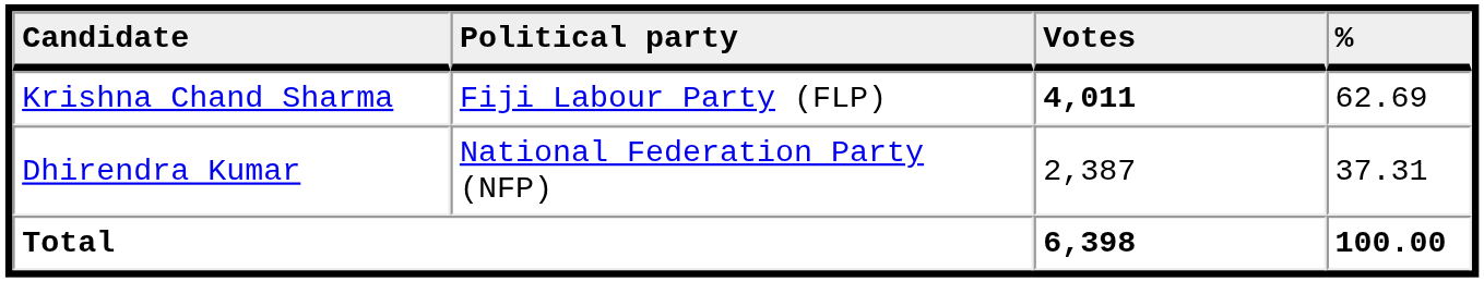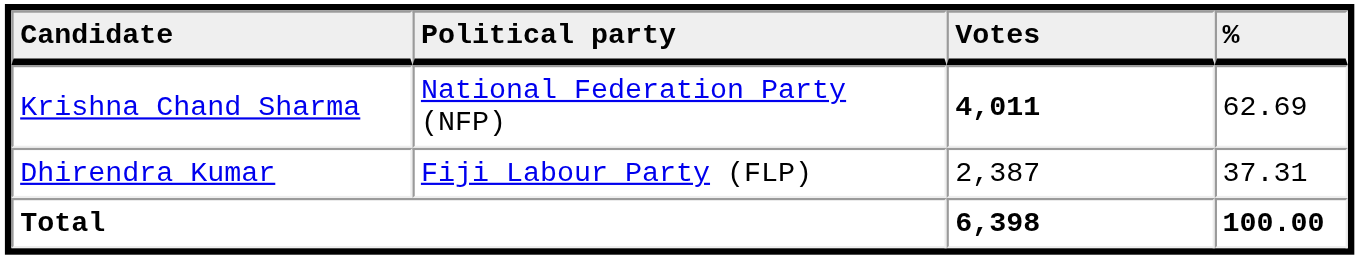 <table table width="70%" border="1" align="center" cellpadding=3 cellspacing=0 style="margin:5px; border:3px solid;">
 <tr>
 <td td width="30%" style="border-bottom:3px solid; background:#efefef;"><strong>Candidate</strong></td>
 <td td width="40%" style="border-bottom:3px solid; background:#efefef;"><strong>Political party</strong></td>
 <td td width="20%" style="border-bottom:3px solid; background:#efefef;"><strong>Votes</strong></td>
 <td td width="10%" style="border-bottom:3px solid; background:#efefef;"><strong>%</strong></td>
 </tr>
 <tr>
 <td><a href='#'>Krishna Chand Sharma</a></td>
-<td><a href='#'>Fiji Labour Party</a> (FLP)</td>
+<td><a href='#'>National Federation Party</a> (NFP)</td>
 <td><strong>4,011</strong></td>
 <td>62.69</td>
 </tr>
 <tr>
 <td><a href='#'>Dhirendra Kumar</a></td>
-<td><a href='#'>National Federation Party</a> (NFP)</td>
+<td><a href='#'>Fiji Labour Party</a> (FLP)</td>
 <td>2,387</td>
 <td>37.31</td>
 </tr>
 <tr>
 <td colspan=2><strong>Total</strong></td>
 <td><strong>6,398</strong></td>
 <td><strong>100.00</strong></td>
 </tr>
 <tr>
 </tr>
 </table>
